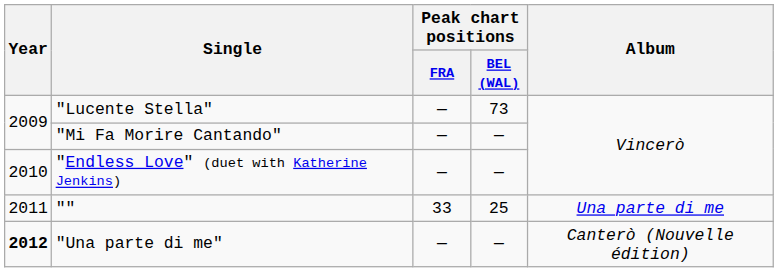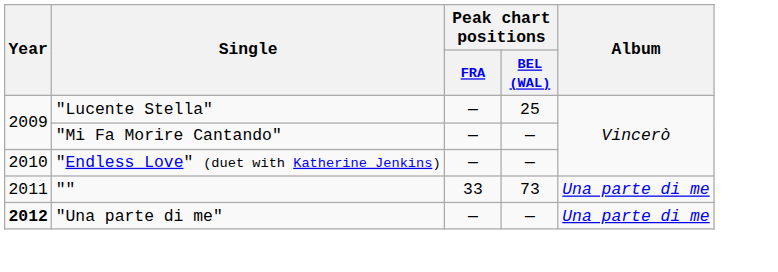 <table class="wikitable" style="text-align:center;">
 <tr>
 <th rowspan="2">Year</th>
 <th rowspan="2">Single</th>
 <th colspan="2">Peak chart positions</th>
 <th rowspan="2">Album</th>
 </tr>
 <tr>
 <th style="width:3em;"><small><a href='#'>FRA</a></small><br></th>
 <th style="width:3em;"><small><a href='#'>BEL<br>(WAL)</a></small><br></th>
 </tr>
 <tr>
 <td rowspan="2">2009</td>
 <td align="left">"Lucente Stella"</td>
 <td>—</td>
-<td>73</td>
+<td>25</td>
 <td rowspan="3"><em>Vincerò</em></td>
 </tr>
 <tr>
 <td align="left">"Mi Fa Morire Cantando"</td>
 <td>—</td>
 <td>—</td>
 </tr>
 <tr>
 <td>2010</td>
 <td align="left">"<a href='#'>Endless Love</a>" <small>(duet with <a href='#'>Katherine Jenkins</a>)</small></td>
 <td>—</td>
 <td>—</td>
 </tr>
 <tr>
 <td>2011</td>
 <td align="left">""</td>
 <td>33</td>
-<td>25</td>
+<td>73</td>
 <td><em><a href='#'>Una parte di me</a></em></td>
 </tr>
 <tr>
 <td><strong>2012</strong></td>
 <td align="left">"Una parte di me"</td>
 <td>—</td>
 <td>—</td>
-<td><em>Canterò (Nouvelle édition)</em></td>
+<td><em><a href='#'>Una parte di me</a></em></td>
 </tr>
 </table>
